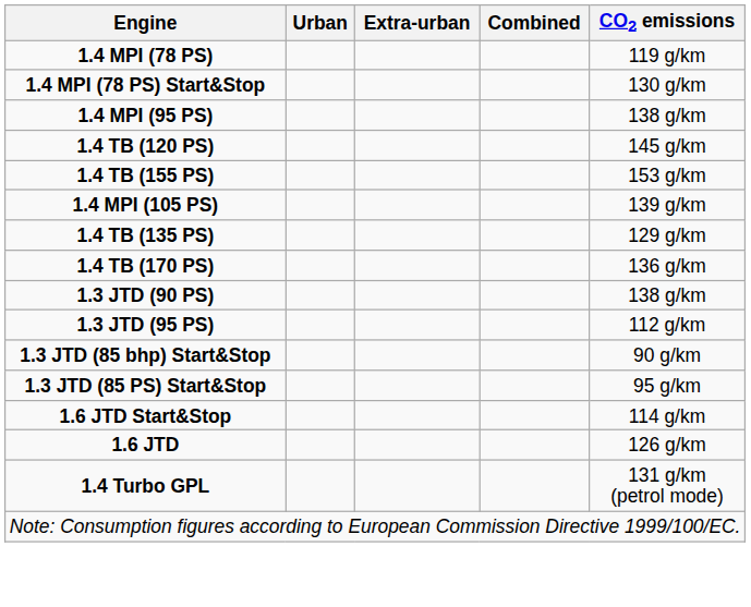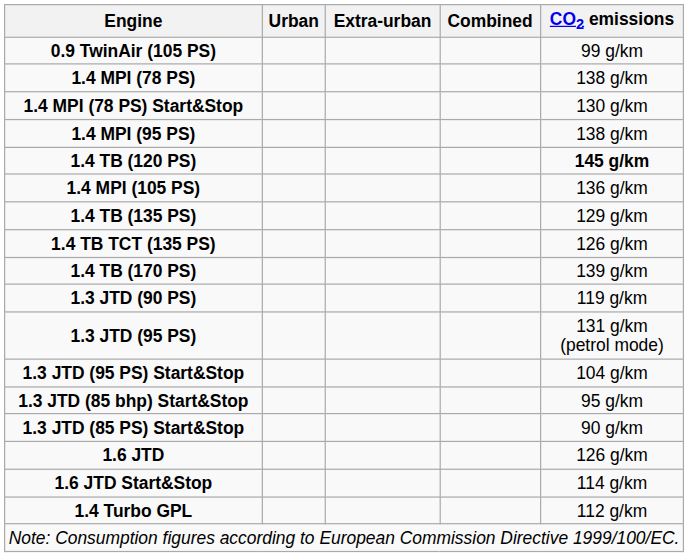 <table class="wikitable" style="text-align:center; font-size:90%;">
 <tr>
 <th>Engine</th>
 <th>Urban</th>
 <th>Extra-urban</th>
 <th>Combined</th>
 <th><a href='#'>CO<sub>2</sub></a> emissions</th>
 </tr>
 <tr>
+<td><strong>0.9 TwinAir (105 PS)</strong></td>
+<td></td>
+<td></td>
+<td></td>
+<td>99 g/km</td>
+</tr>
+<tr>
 <td><strong>1.4 MPI (78 PS)</strong></td>
 <td></td>
 <td></td>
 <td></td>
-<td>119 g/km</td>
+<td>138 g/km</td>
 </tr>
 <tr>
 <td><strong>1.4 MPI (78 PS) Start&Stop</strong></td>
 <td></td>
 <td></td>
 <td></td>
 <td>130 g/km</td>
 </tr>
 <tr>
 <td><strong>1.4 MPI (95 PS)</strong></td>
 <td></td>
 <td></td>
 <td></td>
 <td>138 g/km</td>
 </tr>
 <tr>
 <td><strong>1.4 TB (120 PS)</strong></td>
 <td></td>
 <td></td>
 <td></td>
-<td>145 g/km</td>
-</tr>
-<tr>
-<td><strong>1.4 TB (155 PS)</strong></td>
-<td></td>
-<td></td>
-<td></td>
-<td>153 g/km</td>
+<td><strong>145 g/km</strong></td>
 </tr>
 <tr>
 <td><strong>1.4 MPI (105 PS)</strong></td>
 <td></td>
 <td></td>
 <td></td>
-<td>139 g/km</td>
+<td>136 g/km</td>
 </tr>
 <tr>
 <td><strong>1.4 TB (135 PS)</strong></td>
 <td></td>
 <td></td>
 <td></td>
 <td>129 g/km</td>
 </tr>
 <tr>
+<td><strong>1.4 TB TCT (135 PS)</strong></td>
+<td></td>
+<td></td>
+<td></td>
+<td>126 g/km</td>
+</tr>
+<tr>
 <td><strong>1.4 TB (170 PS)</strong></td>
 <td></td>
 <td></td>
 <td></td>
-<td>136 g/km</td>
+<td>139 g/km</td>
 </tr>
 <tr>
 <td><strong>1.3 JTD (90 PS)</strong></td>
 <td></td>
 <td></td>
 <td></td>
-<td>138 g/km</td>
+<td>119 g/km</td>
 </tr>
 <tr>
 <td><strong>1.3 JTD (95 PS)</strong></td>
 <td></td>
 <td></td>
 <td></td>
-<td>112 g/km</td>
+<td>131 g/km<br>(petrol mode)</td>
+</tr>
+<tr>
+<td><strong>1.3 JTD (95 PS) Start&Stop</strong></td>
+<td></td>
+<td></td>
+<td></td>
+<td>104 g/km</td>
 </tr>
 <tr>
 <td><strong>1.3 JTD (85 bhp) Start&Stop</strong></td>
 <td></td>
 <td></td>
 <td></td>
-<td>90 g/km</td>
+<td>95 g/km</td>
 </tr>
 <tr>
 <td><strong>1.3 JTD (85 PS) Start&Stop</strong></td>
 <td></td>
 <td></td>
 <td></td>
-<td>95 g/km</td>
+<td>90 g/km</td>
+</tr>
+<tr>
+<td><strong>1.6 JTD</strong></td>
+<td></td>
+<td></td>
+<td></td>
+<td>126 g/km</td>
 </tr>
 <tr>
 <td><strong>1.6 JTD Start&Stop</strong></td>
 <td></td>
 <td></td>
 <td></td>
 <td>114 g/km</td>
 </tr>
 <tr>
-<td><strong>1.6 JTD</strong></td>
-<td></td>
-<td></td>
-<td></td>
-<td>126 g/km</td>
-</tr>
-<tr>
 <td><strong>1.4 Turbo GPL</strong></td>
 <td></td>
 <td></td>
 <td></td>
-<td>131 g/km<br>(petrol mode)</td>
+<td>112 g/km</td>
 </tr>
 <tr>
 <td colspan="5"><em>Note: Consumption figures according to European Commission Directive 1999/100/EC.</em></td>
 </tr>
 </table>
